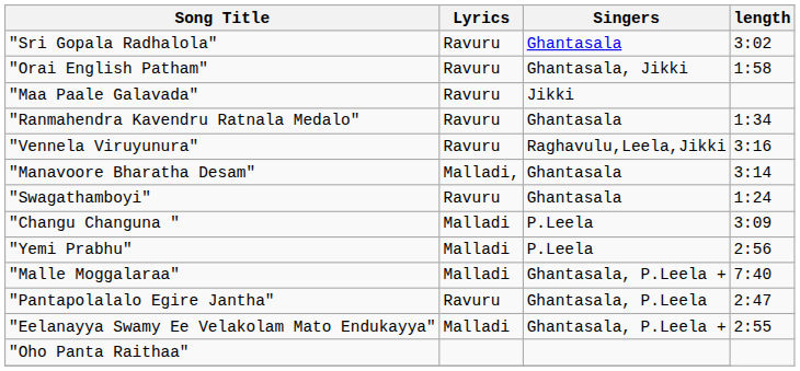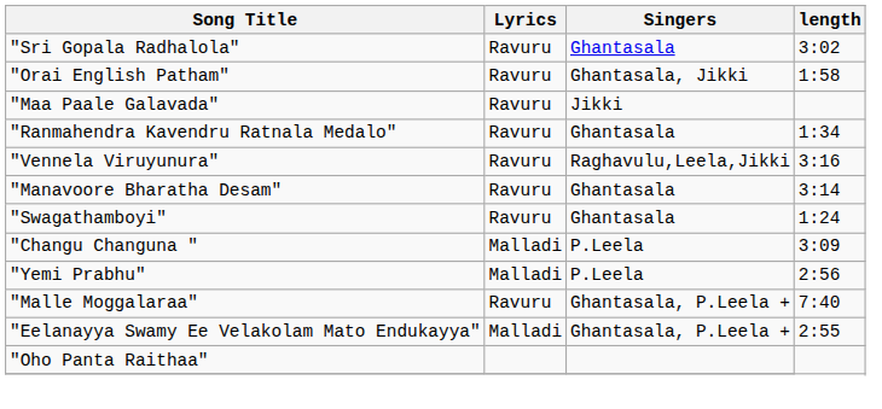 <table class="wikitable">
 <tr>
 <th>Song Title</th>
 <th>Lyrics</th>
 <th>Singers</th>
 <th>length</th>
 </tr>
 <tr>
 <td>"Sri Gopala Radhalola"</td>
 <td>Ravuru</td>
 <td><a href='#'>Ghantasala</a></td>
 <td>3:02</td>
 </tr>
 <tr>
 <td>"Orai English Patham"</td>
 <td>Ravuru</td>
 <td>Ghantasala, Jikki</td>
 <td>1:58</td>
 </tr>
 <tr>
 <td>"Maa Paale Galavada"</td>
 <td>Ravuru</td>
 <td>Jikki</td>
 </tr>
 <tr>
 <td>"Ranmahendra Kavendru Ratnala Medalo"</td>
 <td>Ravuru</td>
 <td>Ghantasala</td>
 <td>1:34</td>
 </tr>
 <tr>
 <td>"Vennela Viruyunura"</td>
 <td>Ravuru</td>
 <td>Raghavulu,Leela,Jikki</td>
 <td>3:16</td>
 </tr>
 <tr>
 <td>"Manavoore Bharatha Desam"</td>
-<td>Malladi,</td>
+<td>Ravuru</td>
 <td>Ghantasala</td>
 <td>3:14</td>
 </tr>
 <tr>
 <td>"Swagathamboyi"</td>
 <td>Ravuru</td>
 <td>Ghantasala</td>
 <td>1:24</td>
 </tr>
 <tr>
 <td>"Changu Changuna "</td>
 <td>Malladi</td>
 <td>P.Leela</td>
 <td>3:09</td>
 </tr>
 <tr>
 <td>"Yemi Prabhu"</td>
 <td>Malladi</td>
 <td>P.Leela</td>
 <td>2:56</td>
 </tr>
 <tr>
 <td>"Malle Moggalaraa"</td>
-<td>Malladi</td>
+<td>Ravuru</td>
 <td>Ghantasala, P.Leela +</td>
 <td>7:40</td>
-</tr>
-<tr>
-<td>"Pantapolalalo Egire Jantha"</td>
-<td>Ravuru</td>
-<td>Ghantasala, P.Leela</td>
-<td>2:47</td>
 </tr>
 <tr>
 <td>"Eelanayya Swamy Ee Velakolam Mato Endukayya"</td>
 <td>Malladi</td>
 <td>Ghantasala, P.Leela +</td>
 <td>2:55</td>
 </tr>
 <tr>
 <td>"Oho Panta Raithaa"</td>
 <td></td>
 <td></td>
 </tr>
 <tr>
 </tr>
 </table>
